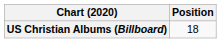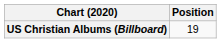 <table class="wikitable plainrowheaders" style="text-align:center">
 <tr>
 <th scope="col">Chart (2020)</th>
 <th scope="col">Position</th>
 </tr>
 <tr>
 <th scope="row">US Christian Albums (<em>Billboard</em>)</th>
-<td>18</td>
+<td>19</td>
 </tr>
 </table>
